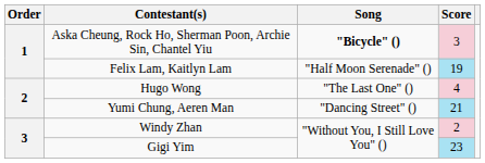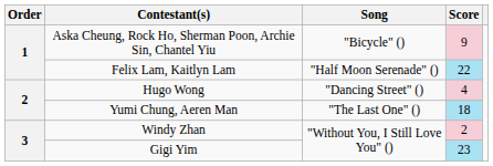 <table class="wikitable unsortable" style="text-align:center; line-height:18px;">
 <tr>
 <th scope="col">Order</th>
 <th scope="col">Contestant(s)</th>
 <th scope="col">Song</th>
 <th scope="col">Score<br></th>
 <th></th>
 </tr>
 <tr>
 <th scope="row" rowspan="2">1</th>
 <td>Aska Cheung, Rock Ho, Sherman Poon, Archie Sin, Chantel Yiu</td>
-<td><strong>"Bicycle" () </strong></td>
-<td style="background:#F6CED8;">3</td>
+<td>"Bicycle" () </td>
+<td style="background:#F6CED8;">9</td>
 <td rowspan="6"></td>
 </tr>
 <tr>
 <td>Felix Lam, Kaitlyn Lam</td>
 <td>"Half Moon Serenade" () </td>
-<td style="background:#A9E2F3;">19</td>
+<td style="background:#A9E2F3;">22</td>
 </tr>
 <tr>
 <th scope="row" rowspan="2">2</th>
 <td>Hugo Wong</td>
-<td>"The Last One" () </td>
+<td>"Dancing Street" () </td>
 <td style="background:#F6CED8;">4</td>
 </tr>
 <tr>
 <td>Yumi Chung, Aeren Man</td>
-<td>"Dancing Street" () </td>
-<td style="background:#A9E2F3;">21</td>
+<td>"The Last One" () </td>
+<td style="background:#A9E2F3;">18</td>
 </tr>
 <tr>
 <th scope="row" rowspan="2">3</th>
 <td>Windy Zhan</td>
 <td rowspan="2">"Without You, I Still Love You" ()<br></td>
 <td style="background:#F6CED8;">2</td>
 </tr>
 <tr>
 <td>Gigi Yim</td>
 <td style="background:#A9E2F3;">23</td>
 </tr>
 </table>
